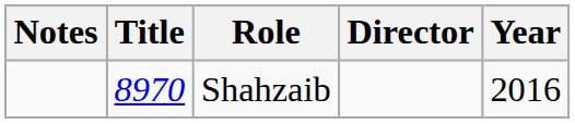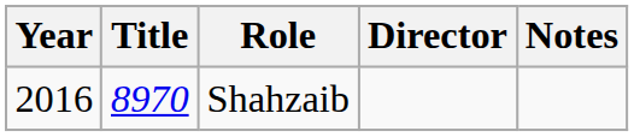 <table class="wikitable">
 <tr>
-<th>Notes</th>
+<th>Year</th>
 <th>Title</th>
 <th>Role</th>
 <th>Director</th>
-<th>Year</th>
+<th>Notes</th>
 </tr>
 <tr>
-<td></td>
+<td>2016</td>
 <td><em><a href='#'>8970</a></em></td>
 <td>Shahzaib</td>
 <td></td>
-<td>2016</td>
+<td></td>
 </tr>
 </table>
